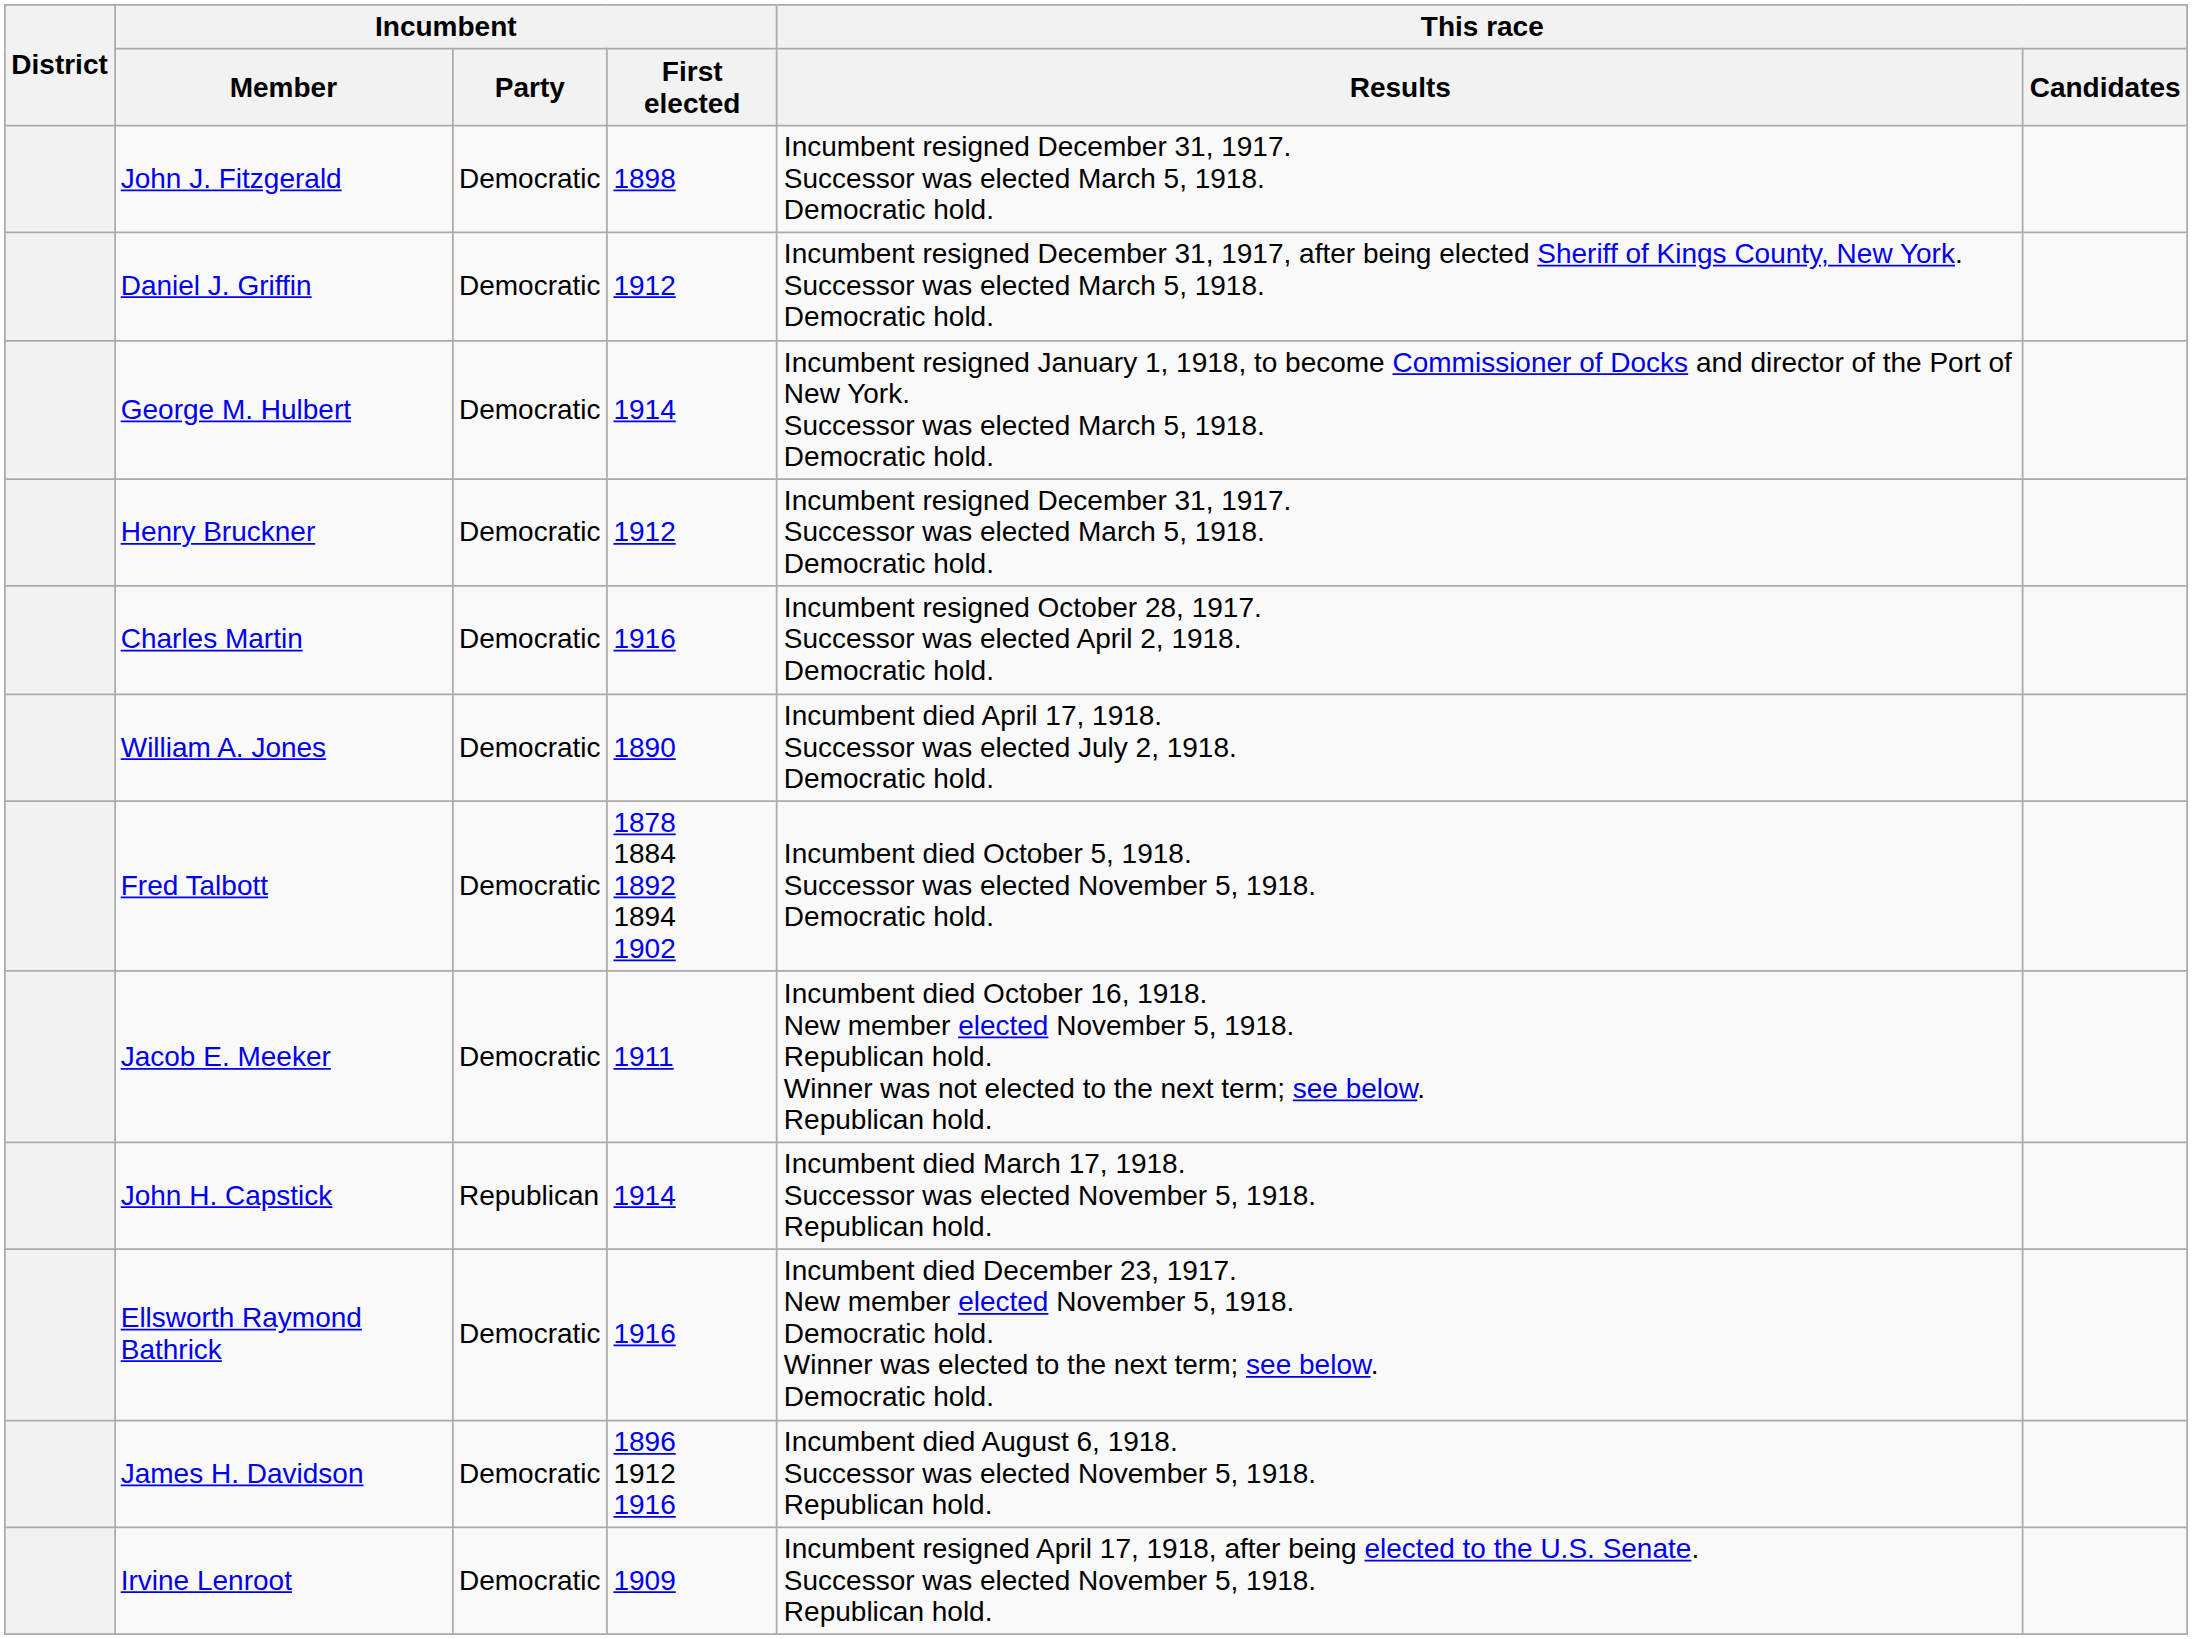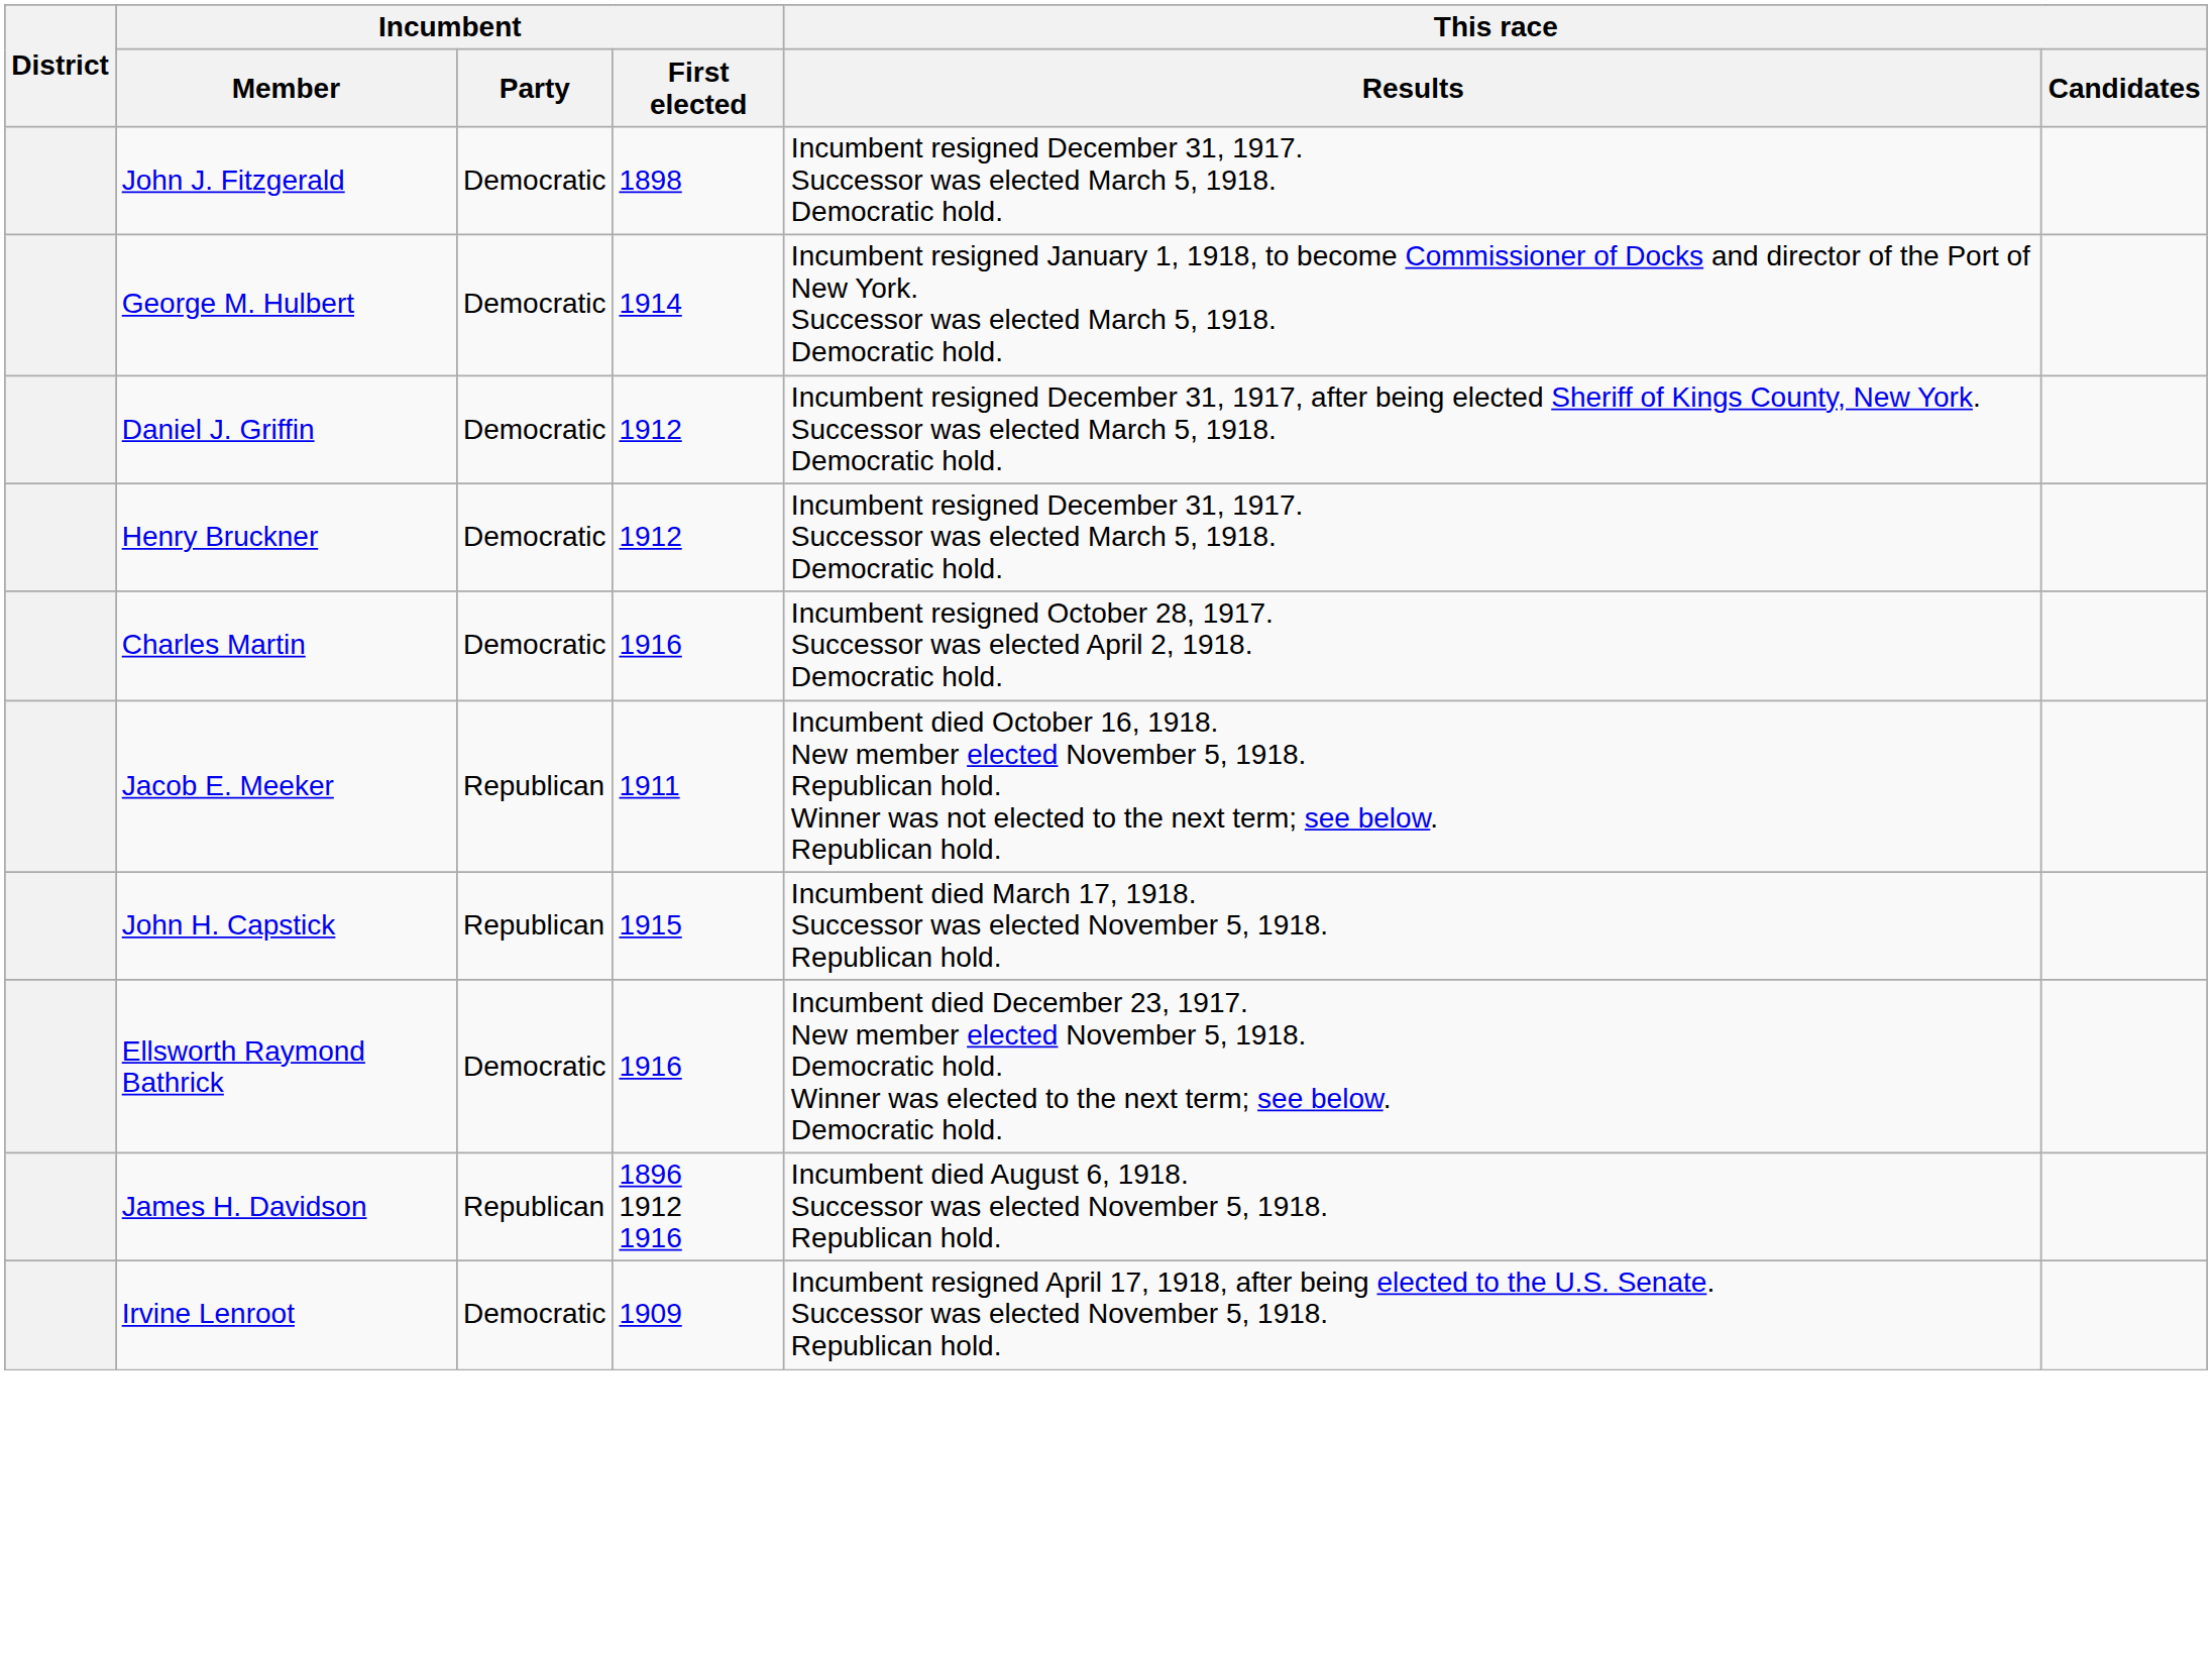 <table class=wikitable>
 <tr>
 <th rowspan=2>District</th>
 <th colspan=3>Incumbent</th>
 <th colspan=2>This race</th>
 </tr>
 <tr>
 <th>Member</th>
 <th>Party</th>
 <th>First elected</th>
 <th>Results</th>
 <th>Candidates</th>
 </tr>
 <tr>
 <th></th>
 <td><a href='#'>John J. Fitzgerald</a></td>
 <td>Democratic</td>
 <td><a href='#'>1898</a></td>
 <td>Incumbent resigned December 31, 1917.<br>Successor was elected March 5, 1918.<br>Democratic hold.</td>
 <td nowrap></td>
 </tr>
 <tr>
 <th></th>
+<td><a href='#'>George M. Hulbert</a></td>
+<td>Democratic</td>
+<td><a href='#'>1914</a></td>
+<td>Incumbent resigned January 1, 1918, to become <a href='#'>Commissioner of Docks</a> and director of the Port of New York.<br>Successor was elected March 5, 1918.<br>Democratic hold.</td>
+<td nowrap></td>
+</tr>
+<tr>
+<th></th>
 <td><a href='#'>Daniel J. Griffin</a></td>
 <td>Democratic</td>
 <td><a href='#'>1912</a></td>
 <td>Incumbent resigned December 31, 1917, after being elected <a href='#'>Sheriff of Kings County, New York</a>.<br>Successor was elected March 5, 1918.<br>Democratic hold.</td>
-<td nowrap></td>
-</tr>
-<tr>
-<th></th>
-<td><a href='#'>George M. Hulbert</a></td>
-<td>Democratic</td>
-<td><a href='#'>1914</a></td>
-<td>Incumbent resigned January 1, 1918, to become <a href='#'>Commissioner of Docks</a> and director of the Port of New York.<br>Successor was elected March 5, 1918.<br>Democratic hold.</td>
 <td nowrap></td>
 </tr>
 <tr>
 <th></th>
 <td><a href='#'>Henry Bruckner</a></td>
 <td>Democratic</td>
 <td><a href='#'>1912</a></td>
 <td>Incumbent resigned December 31, 1917.<br>Successor was elected March 5, 1918.<br>Democratic hold.</td>
 <td nowrap></td>
 </tr>
 <tr>
 <th></th>
 <td><a href='#'>Charles Martin</a></td>
 <td>Democratic</td>
 <td><a href='#'>1916</a></td>
 <td>Incumbent resigned October 28, 1917.<br>Successor was elected April 2, 1918.<br>Democratic hold.</td>
 <td nowrap></td>
 </tr>
 <tr>
 <th></th>
-<td><a href='#'>William A. Jones</a></td>
-<td>Democratic</td>
-<td><a href='#'>1890</a></td>
-<td>Incumbent died April 17, 1918.<br>Successor was elected July 2, 1918.<br>Democratic hold.</td>
-<td nowrap></td>
-</tr>
-<tr>
-<th></th>
-<td><a href='#'>Fred Talbott</a></td>
-<td>Democratic</td>
-<td><a href='#'>1878</a><br>1884 <br><a href='#'>1892</a><br>1894 <br><a href='#'>1902</a></td>
-<td>Incumbent died October 5, 1918.<br>Successor was elected November 5, 1918.<br>Democratic hold.</td>
-<td nowrap></td>
-</tr>
-<tr>
-<th></th>
 <td><a href='#'>Jacob E. Meeker</a></td>
-<td>Democratic</td>
+<td>Republican</td>
 <td><a href='#'>1911</a></td>
 <td>Incumbent died October 16, 1918.<br>New member <a href='#'>elected</a> November 5, 1918.<br>Republican hold.<br>Winner was not elected to the next term; <a href='#'>see below</a>.<br>Republican hold.</td>
 <td nowrap></td>
 </tr>
 <tr>
 <th></th>
 <td><a href='#'>John H. Capstick</a></td>
 <td>Republican</td>
-<td><a href='#'>1914</a></td>
+<td><a href='#'>1915</a></td>
 <td>Incumbent died March 17, 1918.<br>Successor was elected November 5, 1918.<br>Republican hold.</td>
 <td nowrap></td>
 </tr>
 <tr>
 <th></th>
 <td><a href='#'>Ellsworth Raymond Bathrick</a></td>
 <td>Democratic</td>
 <td><a href='#'>1916</a></td>
 <td>Incumbent died December 23, 1917.<br>New member <a href='#'>elected</a> November 5, 1918.<br>Democratic hold.<br>Winner was elected to the next term; <a href='#'>see below</a>.<br>Democratic hold.</td>
 <td nowrap></td>
 </tr>
 <tr>
 <th></th>
 <td><a href='#'>James H. Davidson</a></td>
-<td>Democratic</td>
+<td>Republican</td>
 <td><a href='#'>1896</a><br>1912 <br><a href='#'>1916</a></td>
 <td>Incumbent died August 6, 1918.<br>Successor was elected November 5, 1918.<br>Republican hold.</td>
 <td nowrap></td>
 </tr>
 <tr>
 <th></th>
 <td><a href='#'>Irvine Lenroot</a></td>
 <td>Democratic</td>
 <td><a href='#'>1909</a></td>
 <td>Incumbent resigned April 17, 1918, after being <a href='#'>elected to the U.S. Senate</a>.<br>Successor was elected November 5, 1918.<br>Republican hold.</td>
 <td nowrap></td>
 </tr>
 </table>
